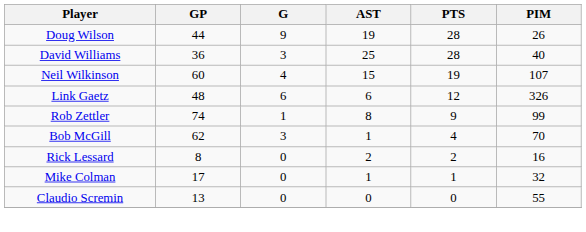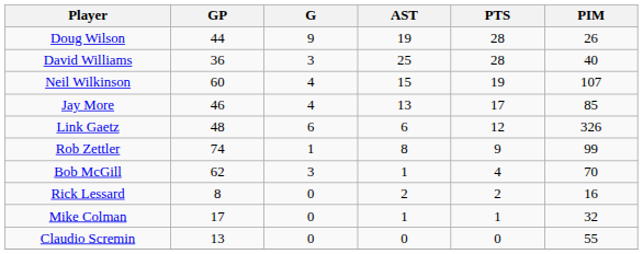 <table class="wikitable sortable">
 <tr>
 <th bgcolor="#DDDDFF" width="16%">Player</th>
 <th bgcolor="#DDDDFF" width="9%">GP</th>
 <th bgcolor="#DDDDFF" width="9%">G</th>
 <th bgcolor="#DDDDFF" width="9%">AST</th>
 <th bgcolor="#DDDDFF" width="9%">PTS</th>
 <th bgcolor="#DDDDFF" width="9%">PIM</th>
 </tr>
 <tr align="center">
 <td><a href='#'>Doug Wilson</a></td>
 <td>44</td>
 <td>9</td>
 <td>19</td>
 <td>28</td>
 <td>26</td>
 </tr>
 <tr align="center">
 <td><a href='#'>David Williams</a></td>
 <td>36</td>
 <td>3</td>
 <td>25</td>
 <td>28</td>
 <td>40</td>
 </tr>
 <tr align="center">
 <td><a href='#'>Neil Wilkinson</a></td>
 <td>60</td>
 <td>4</td>
 <td>15</td>
 <td>19</td>
 <td>107</td>
+</tr>
+<tr align="center">
+<td><a href='#'>Jay More</a></td>
+<td>46</td>
+<td>4</td>
+<td>13</td>
+<td>17</td>
+<td>85</td>
 </tr>
 <tr align="center">
 <td><a href='#'>Link Gaetz</a></td>
 <td>48</td>
 <td>6</td>
 <td>6</td>
 <td>12</td>
 <td>326</td>
 </tr>
 <tr align="center">
 <td><a href='#'>Rob Zettler</a></td>
 <td>74</td>
 <td>1</td>
 <td>8</td>
 <td>9</td>
 <td>99</td>
 </tr>
 <tr align="center">
 <td><a href='#'>Bob McGill</a></td>
 <td>62</td>
 <td>3</td>
 <td>1</td>
 <td>4</td>
 <td>70</td>
 </tr>
 <tr align="center">
 <td><a href='#'>Rick Lessard</a></td>
 <td>8</td>
 <td>0</td>
 <td>2</td>
 <td>2</td>
 <td>16</td>
 </tr>
 <tr align="center">
 <td><a href='#'>Mike Colman</a></td>
 <td>17</td>
 <td>0</td>
 <td>1</td>
 <td>1</td>
 <td>32</td>
 </tr>
 <tr align="center">
 <td><a href='#'>Claudio Scremin</a></td>
 <td>13</td>
 <td>0</td>
 <td>0</td>
 <td>0</td>
 <td>55</td>
 </tr>
 <tr align="center">
 </tr>
 </table>
